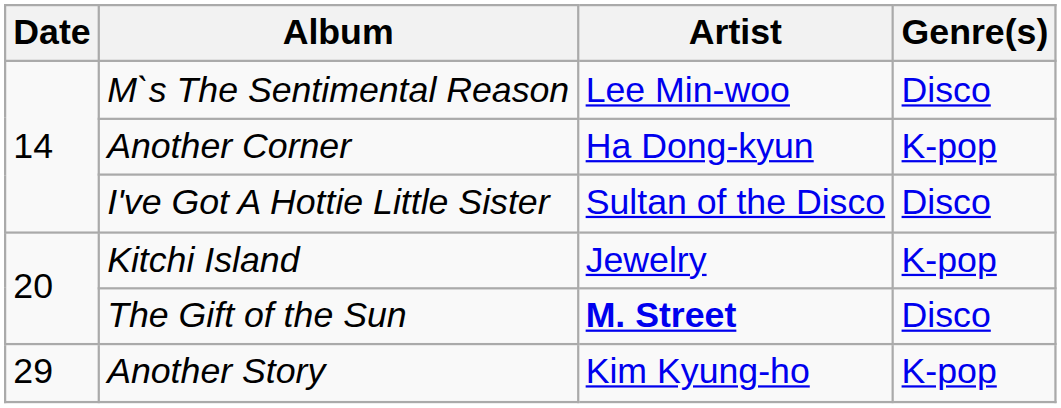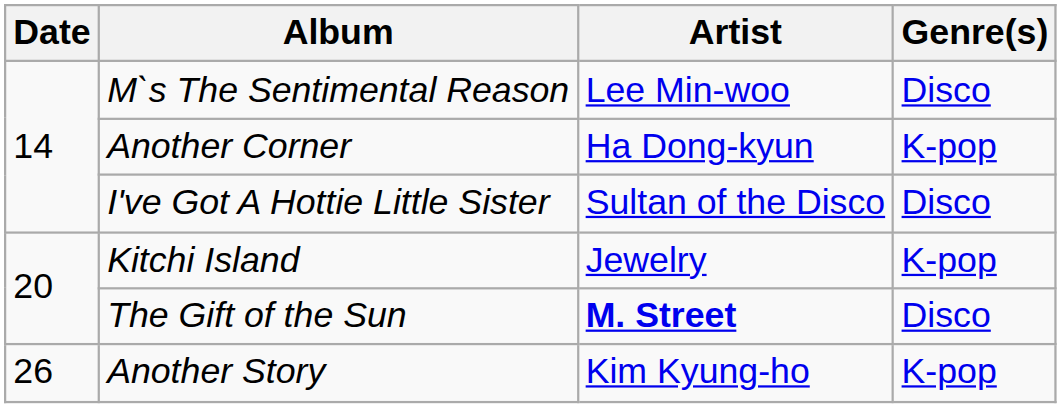 <table class="wikitable" style="text-align: left;">
 <tr>
 <th>Date</th>
 <th>Album</th>
 <th>Artist</th>
 <th>Genre(s)</th>
 </tr>
 <tr>
 <td rowspan="3">14</td>
 <td><em>M`s The Sentimental Reason</em></td>
 <td><a href='#'>Lee Min-woo</a></td>
 <td><a href='#'>Disco</a></td>
 </tr>
 <tr>
 <td><em>Another Corner</em></td>
 <td><a href='#'>Ha Dong-kyun</a></td>
 <td><a href='#'>K-pop</a></td>
 </tr>
 <tr>
 <td><em>I've Got A Hottie Little Sister</em></td>
 <td><a href='#'>Sultan of the Disco</a></td>
 <td><a href='#'>Disco</a></td>
 </tr>
 <tr>
 <td rowspan="2">20</td>
 <td><em>Kitchi Island</em></td>
 <td><a href='#'>Jewelry</a></td>
 <td><a href='#'>K-pop</a></td>
 </tr>
 <tr>
 <td><em>The Gift of the Sun</em></td>
 <td><strong><a href='#'>M. Street</a></strong></td>
 <td><a href='#'>Disco</a></td>
 </tr>
 <tr>
-<td>29</td>
+<td>26</td>
 <td><em>Another Story</em></td>
 <td><a href='#'>Kim Kyung-ho</a></td>
 <td><a href='#'>K-pop</a></td>
 </tr>
 </table>
